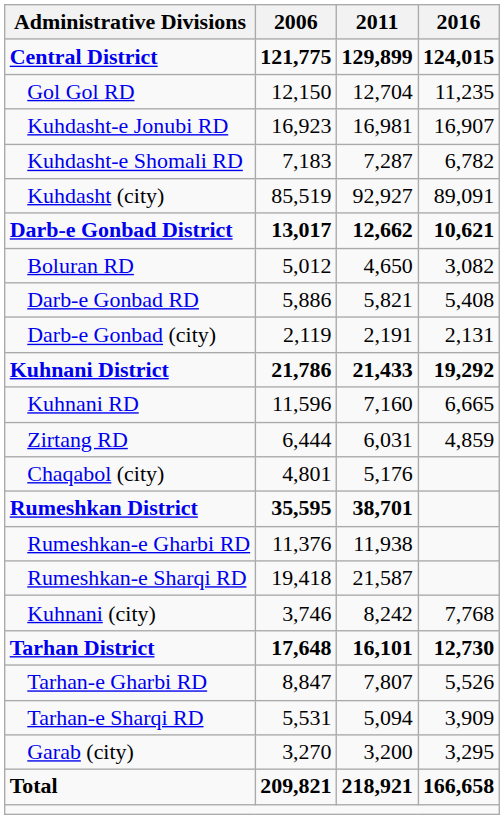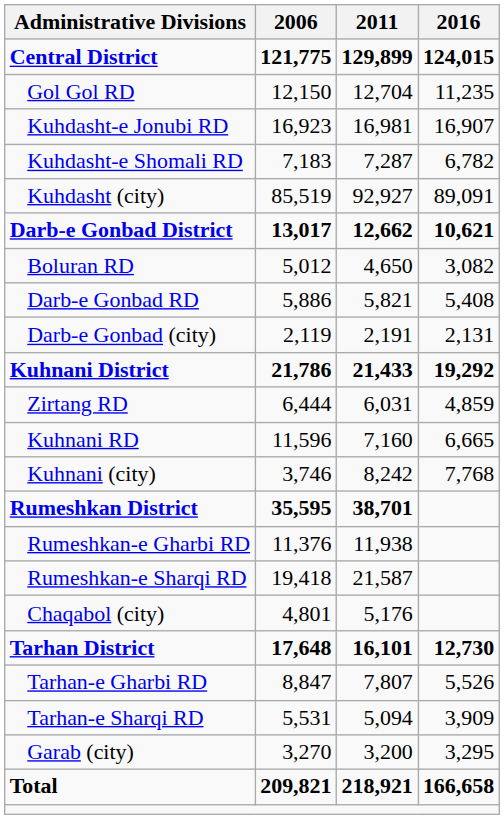 <table class="wikitable">
 <tr>
 <th>Administrative Divisions</th>
 <th>2006</th>
 <th>2011</th>
 <th>2016</th>
 </tr>
 <tr>
 <td><strong><a href='#'>Central District</a></strong></td>
 <td style="text-align: right;"><strong>121,775</strong></td>
 <td style="text-align: right;"><strong>129,899</strong></td>
 <td style="text-align: right;"><strong>124,015</strong></td>
 </tr>
 <tr>
 <td style="padding-left: 1em;"><a href='#'>Gol Gol RD</a></td>
 <td style="text-align: right;">12,150</td>
 <td style="text-align: right;">12,704</td>
 <td style="text-align: right;">11,235</td>
 </tr>
 <tr>
 <td style="padding-left: 1em;"><a href='#'>Kuhdasht-e Jonubi RD</a></td>
 <td style="text-align: right;">16,923</td>
 <td style="text-align: right;">16,981</td>
 <td style="text-align: right;">16,907</td>
 </tr>
 <tr>
 <td style="padding-left: 1em;"><a href='#'>Kuhdasht-e Shomali RD</a></td>
 <td style="text-align: right;">7,183</td>
 <td style="text-align: right;">7,287</td>
 <td style="text-align: right;">6,782</td>
 </tr>
 <tr>
 <td style="padding-left: 1em;"><a href='#'>Kuhdasht</a> (city)</td>
 <td style="text-align: right;">85,519</td>
 <td style="text-align: right;">92,927</td>
 <td style="text-align: right;">89,091</td>
 </tr>
 <tr>
 <td><strong><a href='#'>Darb-e Gonbad District</a></strong></td>
 <td style="text-align: right;"><strong>13,017</strong></td>
 <td style="text-align: right;"><strong>12,662</strong></td>
 <td style="text-align: right;"><strong>10,621</strong></td>
 </tr>
 <tr>
 <td style="padding-left: 1em;"><a href='#'>Boluran RD</a></td>
 <td style="text-align: right;">5,012</td>
 <td style="text-align: right;">4,650</td>
 <td style="text-align: right;">3,082</td>
 </tr>
 <tr>
 <td style="padding-left: 1em;"><a href='#'>Darb-e Gonbad RD</a></td>
 <td style="text-align: right;">5,886</td>
 <td style="text-align: right;">5,821</td>
 <td style="text-align: right;">5,408</td>
 </tr>
 <tr>
 <td style="padding-left: 1em;"><a href='#'>Darb-e Gonbad</a> (city)</td>
 <td style="text-align: right;">2,119</td>
 <td style="text-align: right;">2,191</td>
 <td style="text-align: right;">2,131</td>
 </tr>
 <tr>
 <td><strong><a href='#'>Kuhnani District</a></strong></td>
 <td style="text-align: right;"><strong>21,786</strong></td>
 <td style="text-align: right;"><strong>21,433</strong></td>
 <td style="text-align: right;"><strong>19,292</strong></td>
 </tr>
 <tr>
+<td style="padding-left: 1em;"><a href='#'>Zirtang RD</a></td>
+<td style="text-align: right;">6,444</td>
+<td style="text-align: right;">6,031</td>
+<td style="text-align: right;">4,859</td>
+</tr>
+<tr>
 <td style="padding-left: 1em;"><a href='#'>Kuhnani RD</a></td>
 <td style="text-align: right;">11,596</td>
 <td style="text-align: right;">7,160</td>
 <td style="text-align: right;">6,665</td>
 </tr>
 <tr>
-<td style="padding-left: 1em;"><a href='#'>Zirtang RD</a></td>
-<td style="text-align: right;">6,444</td>
-<td style="text-align: right;">6,031</td>
-<td style="text-align: right;">4,859</td>
-</tr>
-<tr>
-<td style="padding-left: 1em;"><a href='#'>Chaqabol</a> (city)</td>
-<td style="text-align: right;">4,801</td>
-<td style="text-align: right;">5,176</td>
-<td style="text-align: right;"></td>
+<td style="padding-left: 1em;"><a href='#'>Kuhnani</a> (city)</td>
+<td style="text-align: right;">3,746</td>
+<td style="text-align: right;">8,242</td>
+<td style="text-align: right;">7,768</td>
 </tr>
 <tr>
 <td><strong><a href='#'>Rumeshkan District</a></strong></td>
 <td style="text-align: right;"><strong>35,595</strong></td>
 <td style="text-align: right;"><strong>38,701</strong></td>
 <td style="text-align: right;"></td>
 </tr>
 <tr>
 <td style="padding-left: 1em;"><a href='#'>Rumeshkan-e Gharbi RD</a></td>
 <td style="text-align: right;">11,376</td>
 <td style="text-align: right;">11,938</td>
 <td style="text-align: right;"></td>
 </tr>
 <tr>
 <td style="padding-left: 1em;"><a href='#'>Rumeshkan-e Sharqi RD</a></td>
 <td style="text-align: right;">19,418</td>
 <td style="text-align: right;">21,587</td>
 <td style="text-align: right;"></td>
 </tr>
 <tr>
-<td style="padding-left: 1em;"><a href='#'>Kuhnani</a> (city)</td>
-<td style="text-align: right;">3,746</td>
-<td style="text-align: right;">8,242</td>
-<td style="text-align: right;">7,768</td>
+<td style="padding-left: 1em;"><a href='#'>Chaqabol</a> (city)</td>
+<td style="text-align: right;">4,801</td>
+<td style="text-align: right;">5,176</td>
+<td style="text-align: right;"></td>
 </tr>
 <tr>
 <td><strong><a href='#'>Tarhan District</a></strong></td>
 <td style="text-align: right;"><strong>17,648</strong></td>
 <td style="text-align: right;"><strong>16,101</strong></td>
 <td style="text-align: right;"><strong>12,730</strong></td>
 </tr>
 <tr>
 <td style="padding-left: 1em;"><a href='#'>Tarhan-e Gharbi RD</a></td>
 <td style="text-align: right;">8,847</td>
 <td style="text-align: right;">7,807</td>
 <td style="text-align: right;">5,526</td>
 </tr>
 <tr>
 <td style="padding-left: 1em;"><a href='#'>Tarhan-e Sharqi RD</a></td>
 <td style="text-align: right;">5,531</td>
 <td style="text-align: right;">5,094</td>
 <td style="text-align: right;">3,909</td>
 </tr>
 <tr>
 <td style="padding-left: 1em;"><a href='#'>Garab</a> (city)</td>
 <td style="text-align: right;">3,270</td>
 <td style="text-align: right;">3,200</td>
 <td style="text-align: right;">3,295</td>
 </tr>
 <tr>
 <td><strong>Total</strong></td>
 <td style="text-align: right;"><strong>209,821</strong></td>
 <td style="text-align: right;"><strong>218,921</strong></td>
 <td style="text-align: right;"><strong>166,658</strong></td>
 </tr>
 <tr>
 <td colspan=4></td>
 </tr>
 </table>
